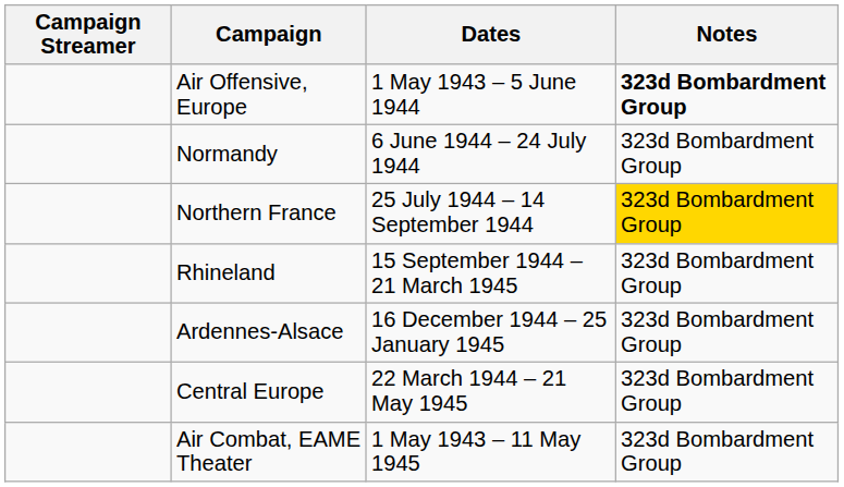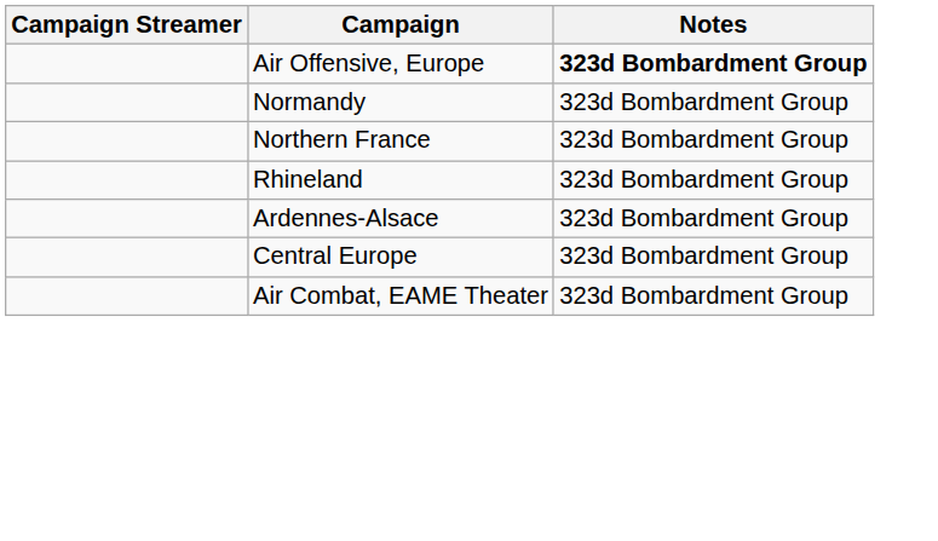 <table class="wikitable">
 <tr style="background:#efefef;">
 <th>Campaign Streamer</th>
 <th>Campaign</th>
-<th>Dates</th>
 <th>Notes</th>
 </tr>
 <tr>
 <td></td>
 <td>Air Offensive, Europe</td>
-<td>1 May 1943 – 5 June 1944</td>
 <td><strong>323d Bombardment Group</strong></td>
 </tr>
 <tr>
 <td></td>
 <td>Normandy</td>
-<td>6 June 1944 – 24 July 1944</td>
 <td>323d Bombardment Group</td>
 </tr>
 <tr>
 <td></td>
 <td>Northern France</td>
-<td>25 July 1944 – 14 September 1944</td>
-<td style="background: gold;">323d Bombardment Group</td>
+<td>323d Bombardment Group</td>
 </tr>
 <tr>
 <td></td>
 <td>Rhineland</td>
-<td>15 September 1944 – 21 March 1945</td>
 <td>323d Bombardment Group</td>
 </tr>
 <tr>
 <td></td>
 <td>Ardennes-Alsace</td>
-<td>16 December 1944 – 25 January 1945</td>
 <td>323d Bombardment Group</td>
 </tr>
 <tr>
 <td></td>
 <td>Central Europe</td>
-<td>22 March 1944 – 21 May 1945</td>
 <td>323d Bombardment Group</td>
 </tr>
 <tr>
 <td></td>
 <td>Air Combat, EAME Theater</td>
-<td>1 May 1943 – 11 May 1945</td>
 <td>323d Bombardment Group</td>
 </tr>
 </table>
